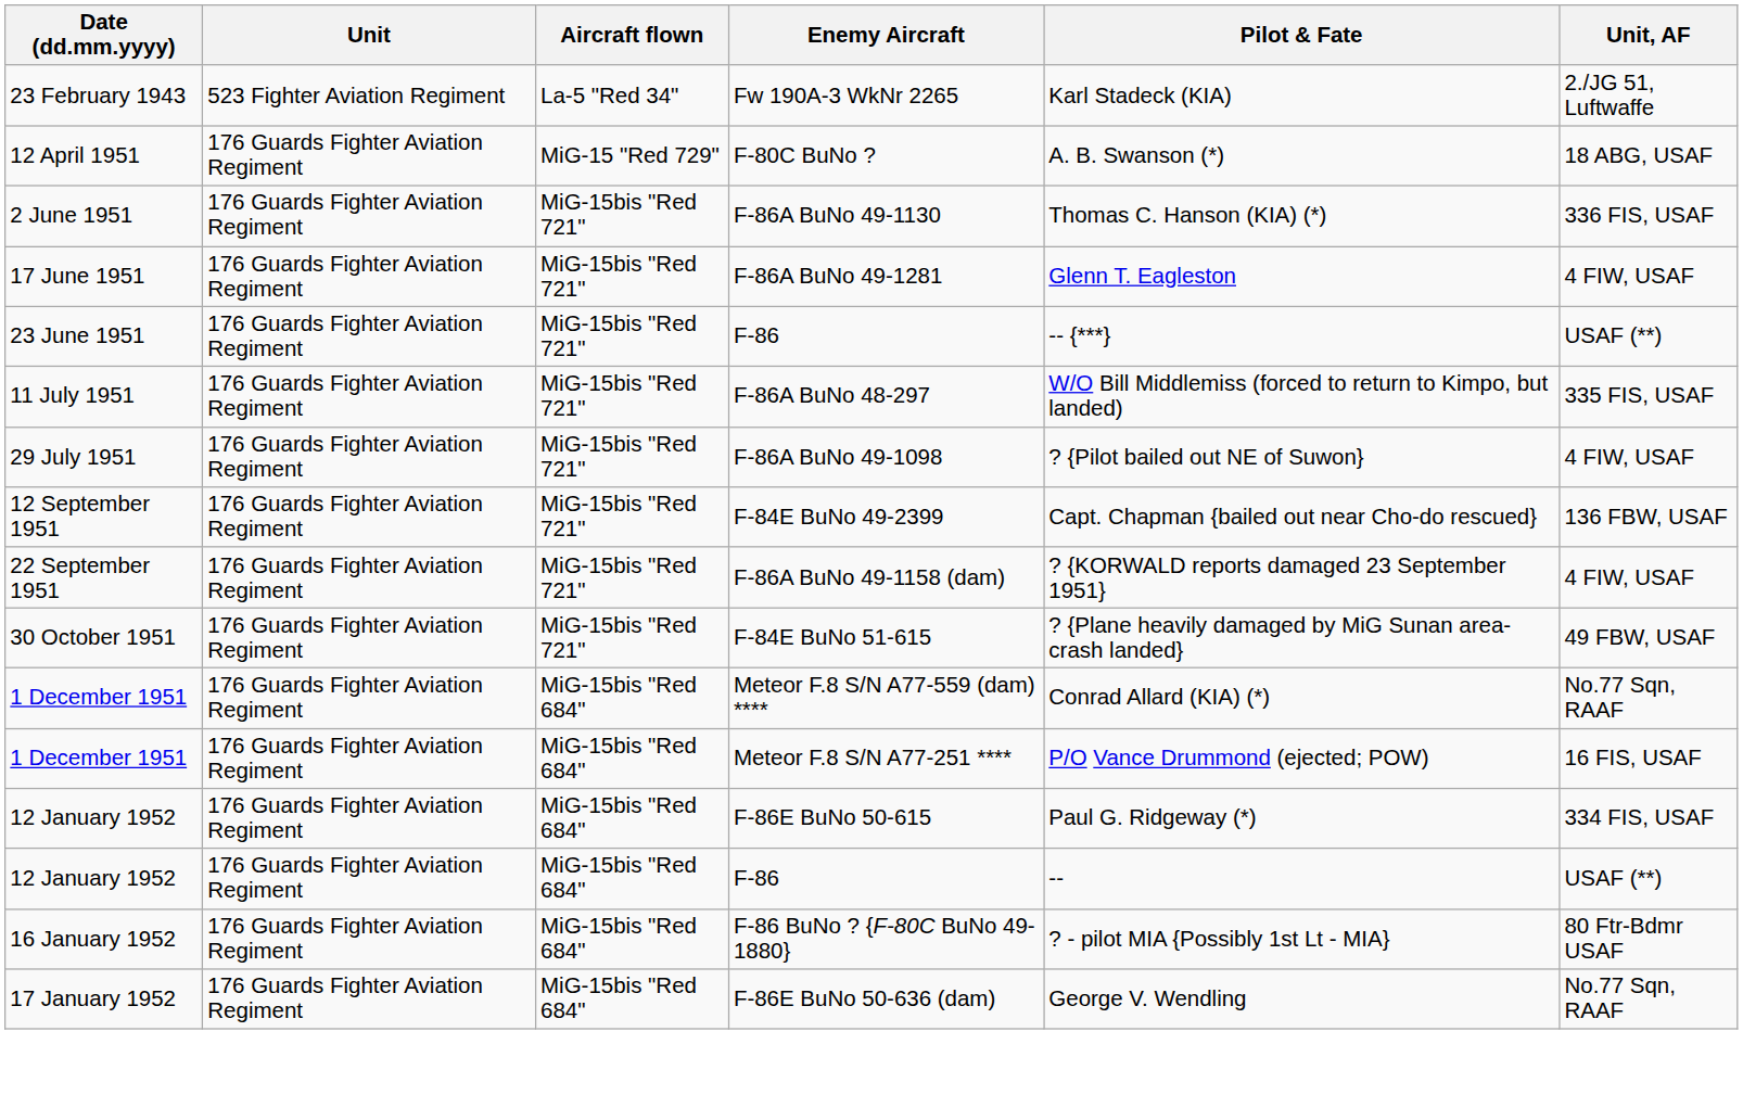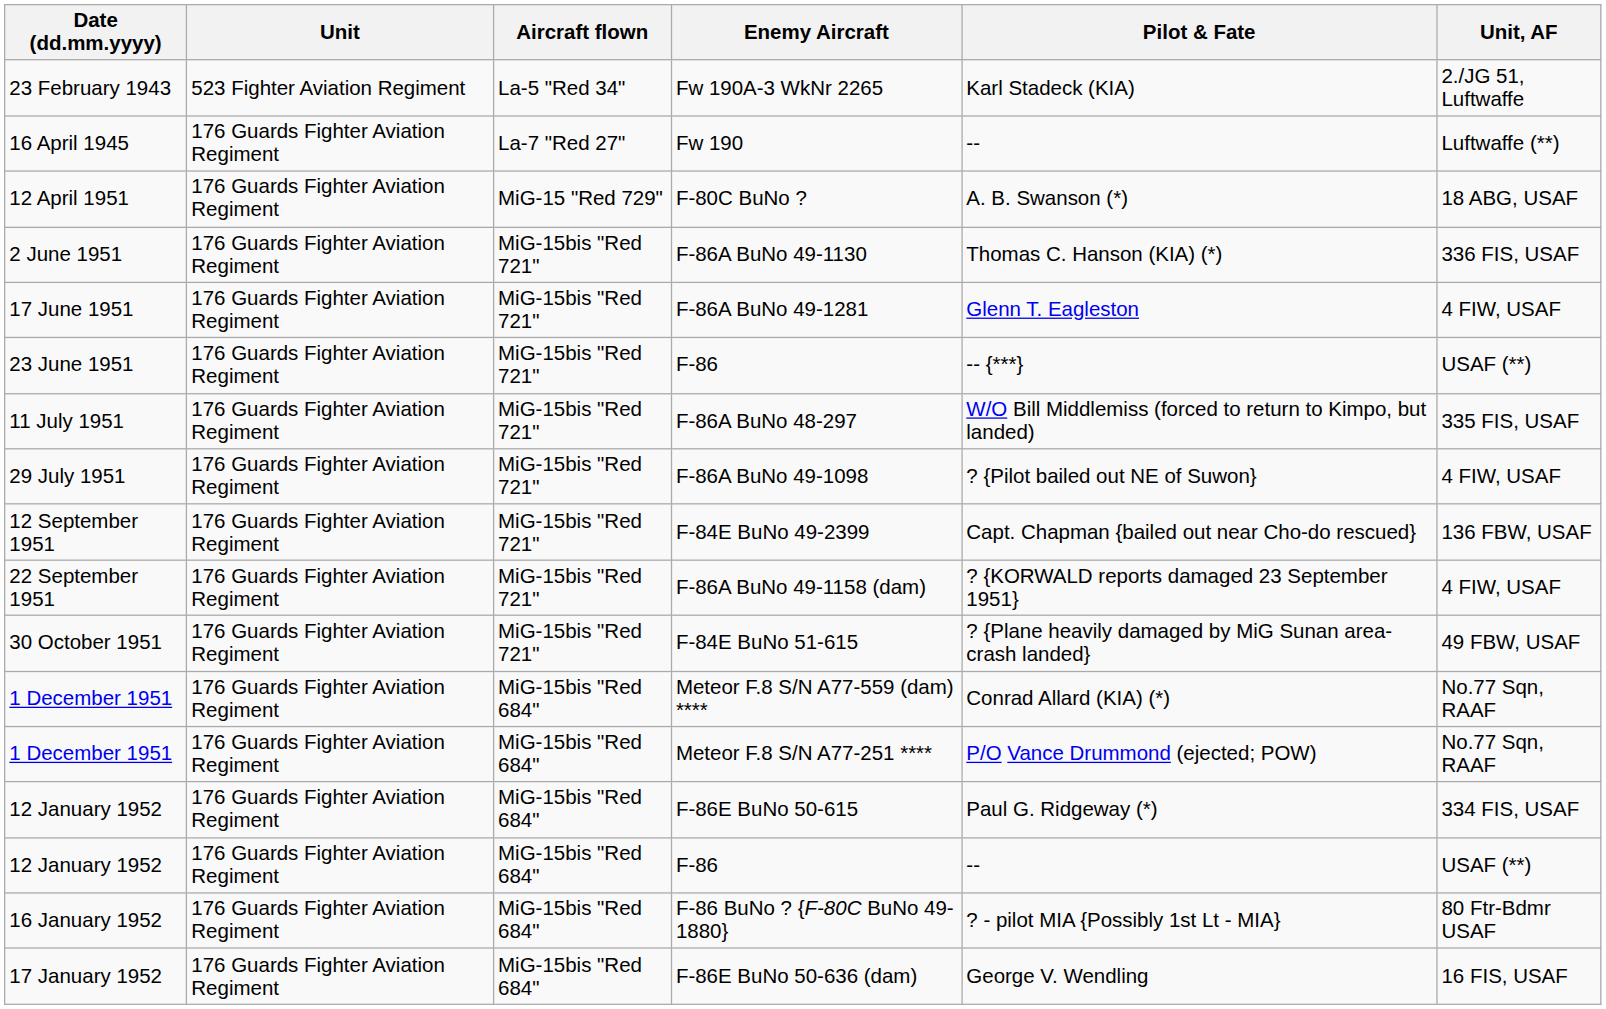 <table class="wikitable">
 <tr>
 <th>Date (dd.mm.yyyy)</th>
 <th>Unit</th>
 <th>Aircraft flown</th>
 <th>Enemy Aircraft</th>
 <th>Pilot & Fate</th>
 <th>Unit, AF</th>
 </tr>
 <tr>
 <td>23 February 1943</td>
 <td>523 Fighter Aviation Regiment</td>
 <td>La-5 "Red 34"</td>
 <td>Fw 190A-3 WkNr 2265</td>
 <td>Karl Stadeck (KIA)</td>
 <td>2./JG 51, Luftwaffe</td>
+</tr>
+<tr>
+<td>16 April 1945</td>
+<td>176 Guards Fighter Aviation Regiment</td>
+<td>La-7 "Red 27"</td>
+<td>Fw 190</td>
+<td>--</td>
+<td>Luftwaffe (**)</td>
 </tr>
 <tr>
 <td>12 April 1951</td>
 <td>176 Guards Fighter Aviation Regiment</td>
 <td>MiG-15 "Red 729"</td>
 <td>F-80C BuNo ?</td>
 <td>A. B. Swanson (*)</td>
 <td>18 ABG, USAF</td>
 </tr>
 <tr>
 <td>2 June 1951</td>
 <td>176 Guards Fighter Aviation Regiment</td>
 <td>MiG-15bis "Red 721"</td>
 <td>F-86A BuNo 49-1130</td>
 <td>Thomas C. Hanson (KIA) (*)</td>
 <td>336 FIS, USAF</td>
 </tr>
 <tr>
 <td>17 June 1951</td>
 <td>176 Guards Fighter Aviation Regiment</td>
 <td>MiG-15bis "Red 721"</td>
 <td>F-86A BuNo 49-1281</td>
 <td><a href='#'>Glenn T. Eagleston</a></td>
 <td>4 FIW, USAF</td>
 </tr>
 <tr>
 <td>23 June 1951</td>
 <td>176 Guards Fighter Aviation Regiment</td>
 <td>MiG-15bis "Red 721"</td>
 <td>F-86</td>
 <td>-- {***}</td>
 <td>USAF (**)</td>
 </tr>
 <tr>
 <td>11 July 1951</td>
 <td>176 Guards Fighter Aviation Regiment</td>
 <td>MiG-15bis "Red 721"</td>
 <td>F-86A BuNo 48-297</td>
 <td><a href='#'>W/O</a> Bill Middlemiss (forced to return to Kimpo, but landed)</td>
 <td>335 FIS, USAF</td>
 </tr>
 <tr>
 <td>29 July 1951</td>
 <td>176 Guards Fighter Aviation Regiment</td>
 <td>MiG-15bis "Red 721"</td>
 <td>F-86A BuNo 49-1098</td>
 <td>? {Pilot bailed out  NE of Suwon}</td>
 <td>4 FIW, USAF</td>
 </tr>
 <tr>
 <td>12 September 1951</td>
 <td>176 Guards Fighter Aviation Regiment</td>
 <td>MiG-15bis "Red 721"</td>
 <td>F-84E BuNo 49-2399</td>
 <td>Capt. Chapman {bailed out near Cho-do rescued}</td>
 <td>136 FBW, USAF</td>
 </tr>
 <tr>
 <td>22 September 1951</td>
 <td>176 Guards Fighter Aviation Regiment</td>
 <td>MiG-15bis "Red 721"</td>
 <td>F-86A BuNo 49-1158 (dam)</td>
 <td>? {KORWALD reports damaged 23 September 1951}</td>
 <td>4 FIW, USAF</td>
 </tr>
 <tr>
 <td>30 October 1951</td>
 <td>176 Guards Fighter Aviation Regiment</td>
 <td>MiG-15bis "Red 721"</td>
 <td>F-84E BuNo 51-615</td>
 <td>? {Plane heavily damaged by MiG Sunan area-crash landed}</td>
 <td>49 FBW, USAF</td>
 </tr>
 <tr>
 <td><a href='#'>1 December 1951</a></td>
 <td>176 Guards Fighter Aviation Regiment</td>
 <td>MiG-15bis "Red 684"</td>
 <td>Meteor F.8 S/N A77-559 (dam) ****</td>
 <td>Conrad Allard (KIA) (*)</td>
 <td>No.77 Sqn, RAAF</td>
 </tr>
 <tr>
 <td><a href='#'>1 December 1951</a></td>
 <td>176 Guards Fighter Aviation Regiment</td>
 <td>MiG-15bis "Red 684"</td>
 <td>Meteor F.8 S/N A77-251 ****</td>
 <td><a href='#'>P/O</a> <a href='#'>Vance Drummond</a> (ejected; POW) </td>
-<td>16 FIS, USAF</td>
+<td>No.77 Sqn, RAAF</td>
 </tr>
 <tr>
 <td>12 January 1952</td>
 <td>176 Guards Fighter Aviation Regiment</td>
 <td>MiG-15bis "Red 684"</td>
 <td>F-86E BuNo 50-615</td>
 <td>Paul G. Ridgeway (*)</td>
 <td>334 FIS, USAF</td>
 </tr>
 <tr>
 <td>12 January 1952</td>
 <td>176 Guards Fighter Aviation Regiment</td>
 <td>MiG-15bis "Red 684"</td>
 <td>F-86</td>
 <td>--</td>
 <td>USAF (**)</td>
 </tr>
 <tr>
 <td>16 January 1952</td>
 <td>176 Guards Fighter Aviation Regiment</td>
 <td>MiG-15bis "Red 684"</td>
 <td>F-86 BuNo ? {<em>F-80C</em> BuNo 49-1880}</td>
 <td>? - pilot MIA {Possibly 1st Lt  - MIA}</td>
 <td>80 Ftr-Bdmr USAF</td>
 </tr>
 <tr>
 <td>17 January 1952</td>
 <td>176 Guards Fighter Aviation Regiment</td>
 <td>MiG-15bis "Red 684"</td>
 <td>F-86E BuNo 50-636 (dam)</td>
 <td>George V. Wendling</td>
-<td>No.77 Sqn, RAAF</td>
+<td>16 FIS, USAF</td>
 </tr>
 </table>
